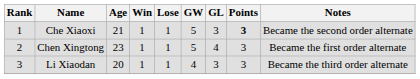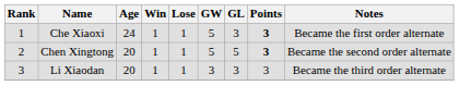 <table class="wikitable" style="text-align: center;">
 <tr>
 <th>Rank</th>
 <th>Name</th>
 <th>Age</th>
 <th>Win</th>
 <th>Lose</th>
 <th>GW</th>
 <th>GL</th>
 <th>Points</th>
 <th>Notes</th>
 </tr>
 <tr>
 <td bgcolor=#E0E0E0>1</td>
 <td bgcolor=#E0E0E0>Che Xiaoxi</td>
-<td bgcolor=#E0E0E0>21</td>
+<td bgcolor=#E0E0E0>24</td>
 <td bgcolor=#E0E0E0>1</td>
 <td bgcolor=#E0E0E0>1</td>
 <td bgcolor=#E0E0E0>5</td>
 <td bgcolor=#E0E0E0>3</td>
 <td bgcolor=#E0E0E0><strong>3</strong></td>
-<td bgcolor=#E0E0E0>Became the second order alternate</td>
+<td bgcolor=#E0E0E0>Became the first order alternate</td>
 </tr>
 <tr>
 <td bgcolor=#E0E0E0>2</td>
 <td bgcolor=#E0E0E0>Chen Xingtong</td>
-<td bgcolor=#E0E0E0>23</td>
+<td bgcolor=#E0E0E0>20</td>
 <td bgcolor=#E0E0E0>1</td>
 <td bgcolor=#E0E0E0>1</td>
 <td bgcolor=#E0E0E0>5</td>
-<td bgcolor=#E0E0E0>4</td>
-<td bgcolor=#E0E0E0>3</td>
-<td bgcolor=#E0E0E0>Became the first order alternate</td>
+<td bgcolor=#E0E0E0>5</td>
+<td bgcolor=#E0E0E0><strong>3</strong></td>
+<td bgcolor=#E0E0E0>Became the second order alternate</td>
 </tr>
 <tr>
 <td bgcolor=#E0E0E0>3</td>
 <td bgcolor=#E0E0E0>Li Xiaodan</td>
 <td bgcolor=#E0E0E0>20</td>
 <td bgcolor=#E0E0E0>1</td>
 <td bgcolor=#E0E0E0>1</td>
-<td bgcolor=#E0E0E0>4</td>
+<td bgcolor=#E0E0E0>3</td>
 <td bgcolor=#E0E0E0>3</td>
 <td bgcolor=#E0E0E0>3</td>
 <td bgcolor=#E0E0E0>Became the third order alternate</td>
 </tr>
 <tr>
 </tr>
 </table>
